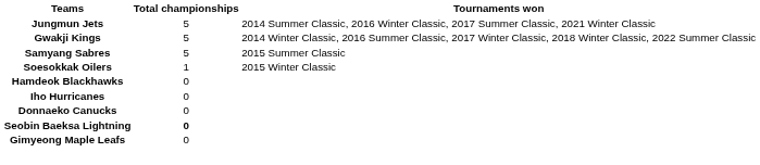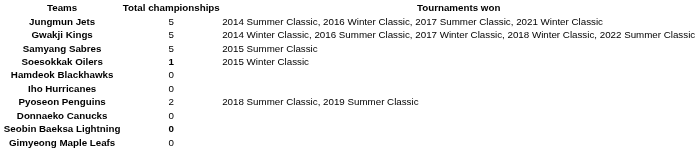 <table>
 <tr>
 <th class="unsortable">Teams</th>
 <th>Total championships</th>
 <th class="unsortable">Tournaments won</th>
 </tr>
 <tr>
 <th>Jungmun Jets</th>
 <td style="text-align: center;">5</td>
 <td>2014 Summer Classic, 2016 Winter Classic, 2017 Summer Classic, 2021 Winter Classic</td>
 </tr>
 <tr>
 <th>Gwakji Kings</th>
 <td style="text-align: center;">5</td>
 <td>2014 Winter Classic, 2016 Summer Classic, 2017 Winter Classic, 2018 Winter Classic, 2022 Summer Classic</td>
 </tr>
 <tr>
 <th>Samyang Sabres</th>
 <td style="text-align: center;">5</td>
 <td>2015 Summer Classic</td>
 </tr>
 <tr>
 <th>Soesokkak Oilers</th>
-<td style="text-align: center;">1</td>
+<td style="text-align: center;"><strong>1</strong></td>
 <td>2015 Winter Classic</td>
 </tr>
 <tr>
 <th>Hamdeok Blackhawks</th>
 <td style="text-align: center;">0</td>
 <td></td>
 </tr>
 <tr>
 <th>Iho Hurricanes</th>
 <td style="text-align: center;">0</td>
 <td></td>
+</tr>
+<tr>
+<th>Pyoseon Penguins</th>
+<td style="text-align: center;">2</td>
+<td>2018 Summer Classic, 2019 Summer Classic</td>
 </tr>
 <tr>
 <th>Donnaeko Canucks</th>
 <td style="text-align: center;">0</td>
 <td></td>
 </tr>
 <tr>
 <th>Seobin Baeksa Lightning</th>
 <td style="text-align: center;"><strong>0</strong></td>
 <td></td>
 </tr>
 <tr>
 <th>Gimyeong Maple Leafs</th>
 <td style="text-align: center;">0</td>
 <td></td>
 </tr>
 </table>
